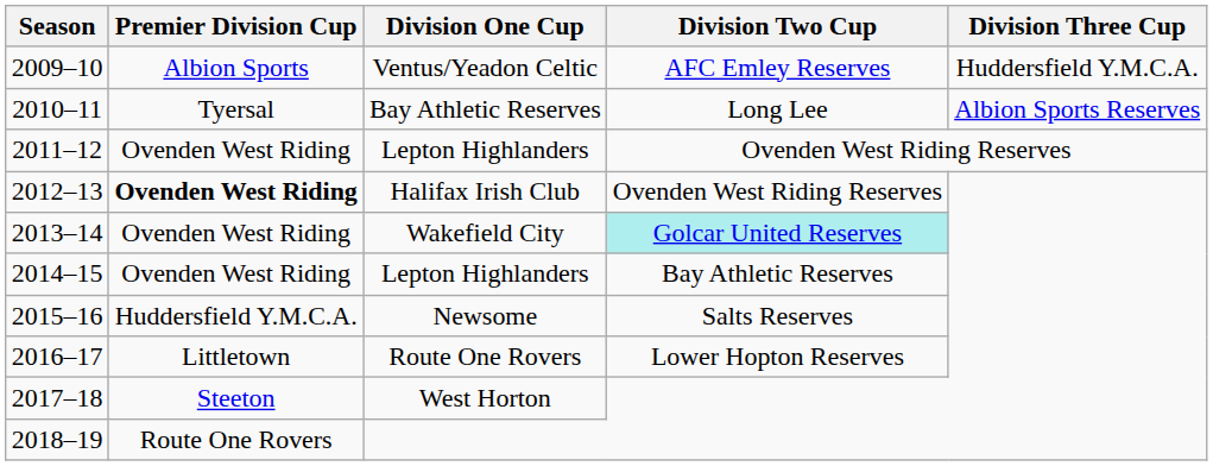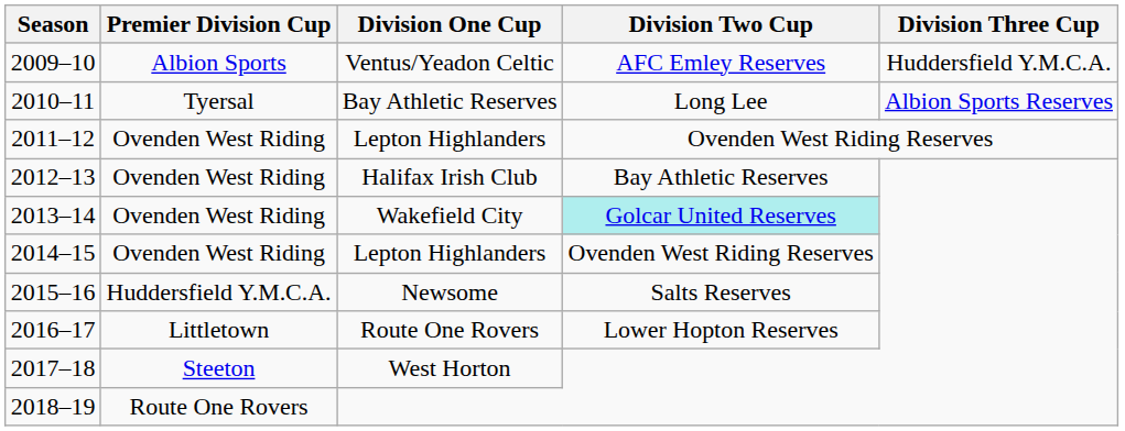 <table class="wikitable" style="text-align: center">
 <tr>
 <th>Season</th>
 <th>Premier Division Cup</th>
 <th>Division One Cup</th>
 <th>Division Two Cup</th>
 <th>Division Three Cup</th>
 </tr>
 <tr>
 <td>2009–10</td>
 <td><a href='#'>Albion Sports</a></td>
 <td>Ventus/Yeadon Celtic</td>
 <td><a href='#'>AFC Emley Reserves</a></td>
 <td>Huddersfield Y.M.C.A.</td>
 </tr>
 <tr>
 <td>2010–11</td>
 <td>Tyersal</td>
 <td>Bay Athletic Reserves</td>
 <td>Long Lee</td>
 <td><a href='#'>Albion Sports Reserves</a></td>
 </tr>
 <tr>
 <td>2011–12</td>
 <td>Ovenden West Riding</td>
 <td>Lepton Highlanders</td>
 <td colspan="2" style="text-align: center;">Ovenden West Riding Reserves</td>
 </tr>
 <tr>
 <td>2012–13</td>
-<td><strong>Ovenden West Riding</strong></td>
+<td>Ovenden West Riding</td>
 <td>Halifax Irish Club</td>
-<td>Ovenden West Riding Reserves</td>
+<td>Bay Athletic Reserves</td>
 </tr>
 <tr>
 <td>2013–14</td>
 <td>Ovenden West Riding</td>
 <td>Wakefield City</td>
 <td style="background: paleturquoise;"><a href='#'>Golcar United Reserves</a></td>
 </tr>
 <tr>
 <td>2014–15</td>
 <td>Ovenden West Riding</td>
 <td>Lepton Highlanders</td>
-<td>Bay Athletic Reserves</td>
+<td>Ovenden West Riding Reserves</td>
 </tr>
 <tr>
 <td>2015–16</td>
 <td>Huddersfield Y.M.C.A.</td>
 <td>Newsome</td>
 <td>Salts Reserves</td>
 </tr>
 <tr>
 <td>2016–17</td>
 <td>Littletown</td>
 <td>Route One Rovers</td>
 <td>Lower Hopton Reserves</td>
 </tr>
 <tr>
 <td>2017–18</td>
 <td><a href='#'>Steeton</a></td>
 <td>West Horton</td>
 </tr>
 <tr>
 <td>2018–19</td>
 <td>Route One Rovers</td>
 </tr>
 </table>
